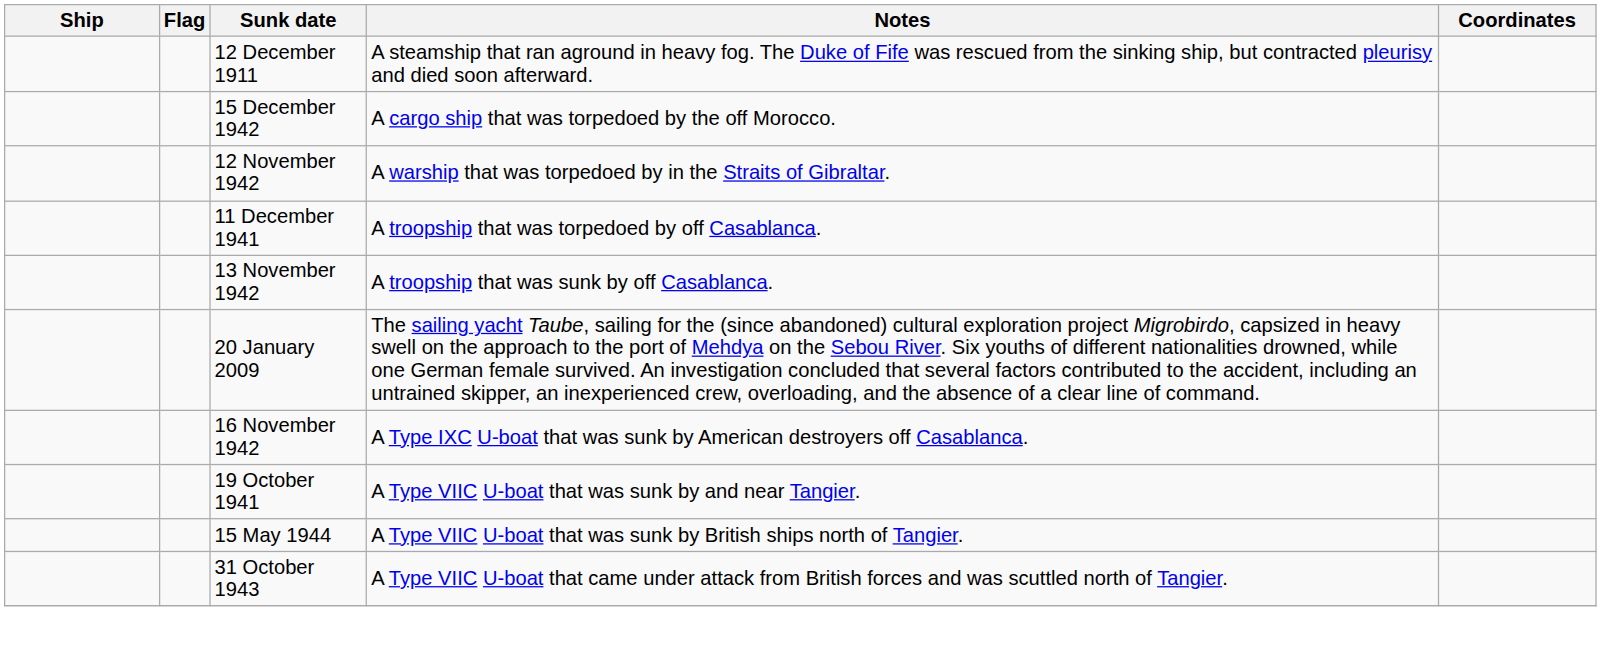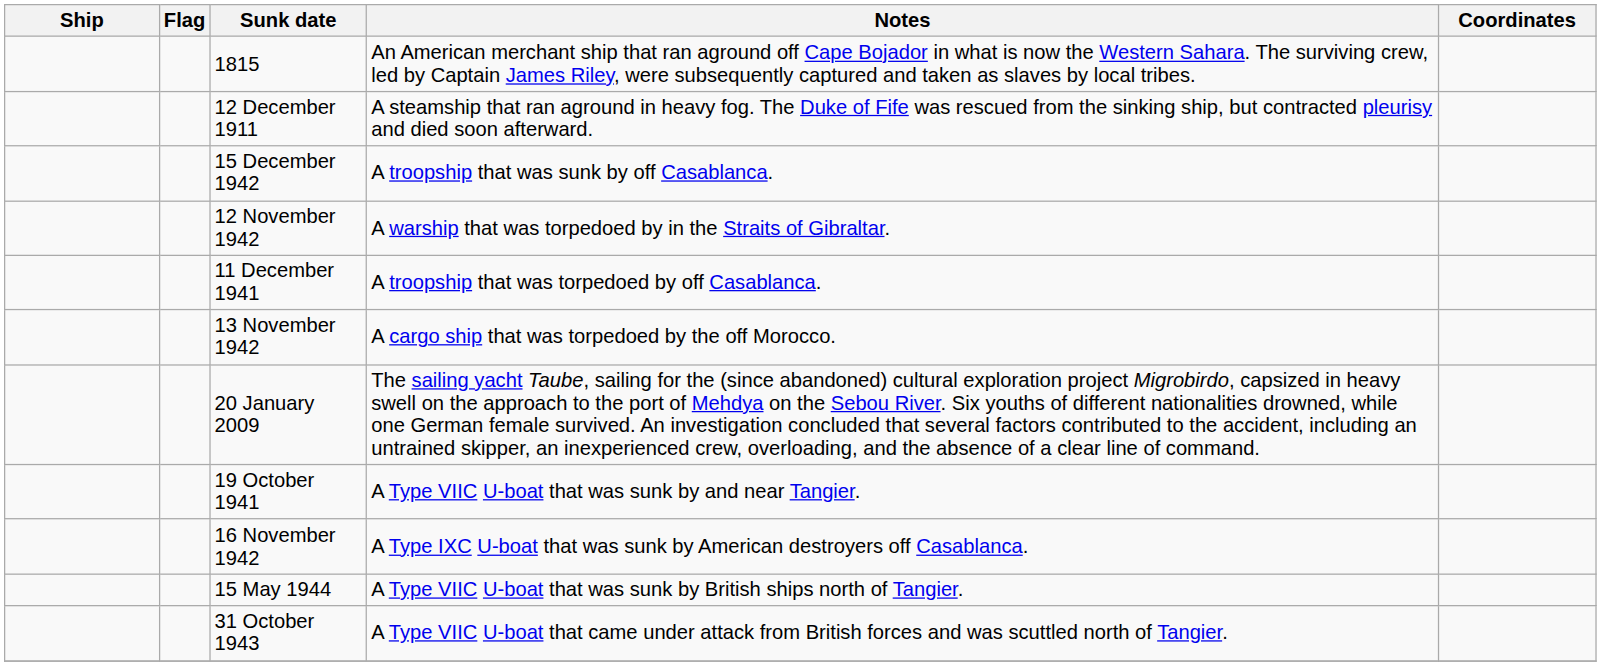 <table class=wikitable | style = "width:100%">
 <tr>
 <th style="width:10%">Ship</th>
 <th>Flag</th>
 <th style="width:10%">Sunk date</th>
 <th style="width:70%">Notes</th>
 <th style="width:10%">Coordinates</th>
+</tr>
+<tr>
+<td></td>
+<td></td>
+<td>1815</td>
+<td>An American merchant ship that ran aground off <a href='#'>Cape Bojador</a> in what is now the <a href='#'>Western Sahara</a>. The surviving crew, led by Captain <a href='#'>James Riley</a>, were subsequently captured and taken as slaves by local tribes.</td>
+<td></td>
 </tr>
 <tr>
 <td></td>
 <td></td>
 <td>12 December 1911</td>
 <td>A steamship that ran aground in heavy fog. The <a href='#'>Duke of Fife</a> was rescued from the sinking ship, but contracted <a href='#'>pleurisy</a> and died soon afterward.</td>
 <td></td>
 </tr>
 <tr>
 <td></td>
 <td></td>
 <td>15 December 1942</td>
-<td>A <a href='#'>cargo ship</a> that was torpedoed by the  off Morocco.</td>
+<td>A  <a href='#'>troopship</a> that was sunk by  off <a href='#'>Casablanca</a>.</td>
 <td></td>
 </tr>
 <tr>
 <td></td>
 <td></td>
 <td>12 November 1942</td>
 <td>A <a href='#'>warship</a> that was torpedoed by  in the <a href='#'>Straits of Gibraltar</a>.</td>
 <td></td>
 </tr>
 <tr>
 <td></td>
 <td></td>
 <td>11 December 1941</td>
 <td>A  <a href='#'>troopship</a> that was torpedoed by  off <a href='#'>Casablanca</a>.</td>
 <td></td>
 </tr>
 <tr>
 <td></td>
 <td></td>
 <td>13 November 1942</td>
-<td>A  <a href='#'>troopship</a> that was sunk by  off <a href='#'>Casablanca</a>.</td>
+<td>A <a href='#'>cargo ship</a> that was torpedoed by the  off Morocco.</td>
 <td></td>
 </tr>
 <tr>
 <td></td>
 <td></td>
 <td>20 January 2009</td>
 <td>The <a href='#'>sailing yacht</a> <em>Taube</em>, sailing for the (since abandoned) cultural exploration project <em>Migrobirdo</em>, capsized in heavy swell on the approach to the port of <a href='#'>Mehdya</a> on the <a href='#'>Sebou River</a>. Six youths of different nationalities drowned, while one German female survived. An investigation concluded that several factors contributed to the accident, including an untrained skipper, an inexperienced crew, overloading, and the absence of a clear line of command.</td>
 <td></td>
 </tr>
 <tr>
 <td></td>
 <td></td>
-<td>16 November 1942</td>
-<td>A <a href='#'>Type IXC</a> <a href='#'>U-boat</a> that was sunk by American destroyers off <a href='#'>Casablanca</a>.</td>
+<td>19 October 1941</td>
+<td>A <a href='#'>Type VIIC</a> <a href='#'>U-boat</a> that was sunk by  and  near <a href='#'>Tangier</a>.</td>
 <td></td>
 </tr>
 <tr>
 <td></td>
 <td></td>
-<td>19 October 1941</td>
-<td>A <a href='#'>Type VIIC</a> <a href='#'>U-boat</a> that was sunk by  and  near <a href='#'>Tangier</a>.</td>
+<td>16 November 1942</td>
+<td>A <a href='#'>Type IXC</a> <a href='#'>U-boat</a> that was sunk by American destroyers off <a href='#'>Casablanca</a>.</td>
 <td></td>
 </tr>
 <tr>
 <td></td>
 <td></td>
 <td>15 May 1944</td>
 <td>A <a href='#'>Type VIIC</a> <a href='#'>U-boat</a> that was sunk by British ships north of <a href='#'>Tangier</a>.</td>
 <td></td>
 </tr>
 <tr>
 <td></td>
 <td></td>
 <td>31 October 1943</td>
 <td>A <a href='#'>Type VIIC</a> <a href='#'>U-boat</a> that came under attack from British forces and was scuttled north of <a href='#'>Tangier</a>.</td>
 <td></td>
 </tr>
 <tr>
 </tr>
 </table>
